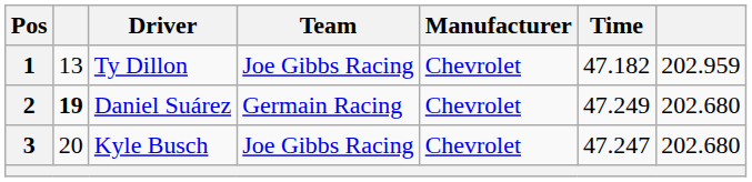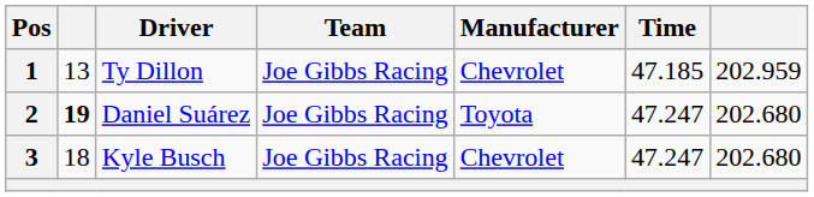 <table class="wikitable" style="font-size:95%">
 <tr>
 <th>Pos</th>
 <th></th>
 <th>Driver</th>
 <th>Team</th>
 <th>Manufacturer</th>
 <th>Time</th>
 <th></th>
 </tr>
 <tr>
 <th>1</th>
 <td>13</td>
 <td><a href='#'>Ty Dillon</a></td>
 <td><a href='#'>Joe Gibbs Racing</a></td>
 <td><a href='#'>Chevrolet</a></td>
-<td>47.182</td>
+<td>47.185</td>
 <td>202.959</td>
 </tr>
 <tr>
 <th>2</th>
 <td><strong>19</strong></td>
 <td><a href='#'>Daniel Suárez</a></td>
-<td><a href='#'>Germain Racing</a></td>
-<td><a href='#'>Chevrolet</a></td>
-<td>47.249</td>
+<td><a href='#'>Joe Gibbs Racing</a></td>
+<td><a href='#'>Toyota</a></td>
+<td>47.247</td>
 <td>202.680</td>
 </tr>
 <tr>
 <th>3</th>
-<td>20</td>
+<td>18</td>
 <td><a href='#'>Kyle Busch</a></td>
 <td><a href='#'>Joe Gibbs Racing</a></td>
 <td><a href='#'>Chevrolet</a></td>
 <td>47.247</td>
 <td>202.680</td>
 </tr>
 <tr>
 <th colspan="7"></th>
 </tr>
 </table>
